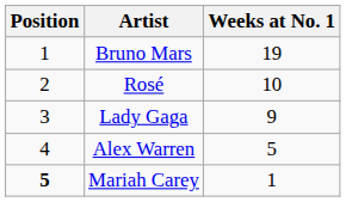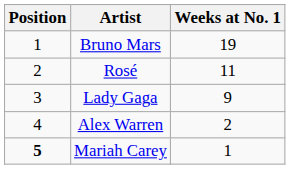 <table class="wikitable plainrowheaders" style="text-align:center;">
 <tr>
 <th>Position</th>
 <th>Artist</th>
 <th>Weeks at No. 1</th>
 </tr>
 <tr>
 <td>1</td>
 <td><a href='#'>Bruno Mars</a></td>
 <td>19</td>
 </tr>
 <tr>
 <td>2</td>
 <td><a href='#'>Rosé</a></td>
-<td>10</td>
+<td>11</td>
 </tr>
 <tr>
 <td>3</td>
 <td><a href='#'>Lady Gaga</a></td>
 <td>9</td>
 </tr>
 <tr>
 <td>4</td>
 <td><a href='#'>Alex Warren</a></td>
-<td>5</td>
+<td>2</td>
 </tr>
 <tr>
 <td><strong>5</strong></td>
 <td><a href='#'>Mariah Carey</a></td>
 <td>1</td>
 </tr>
 </table>
